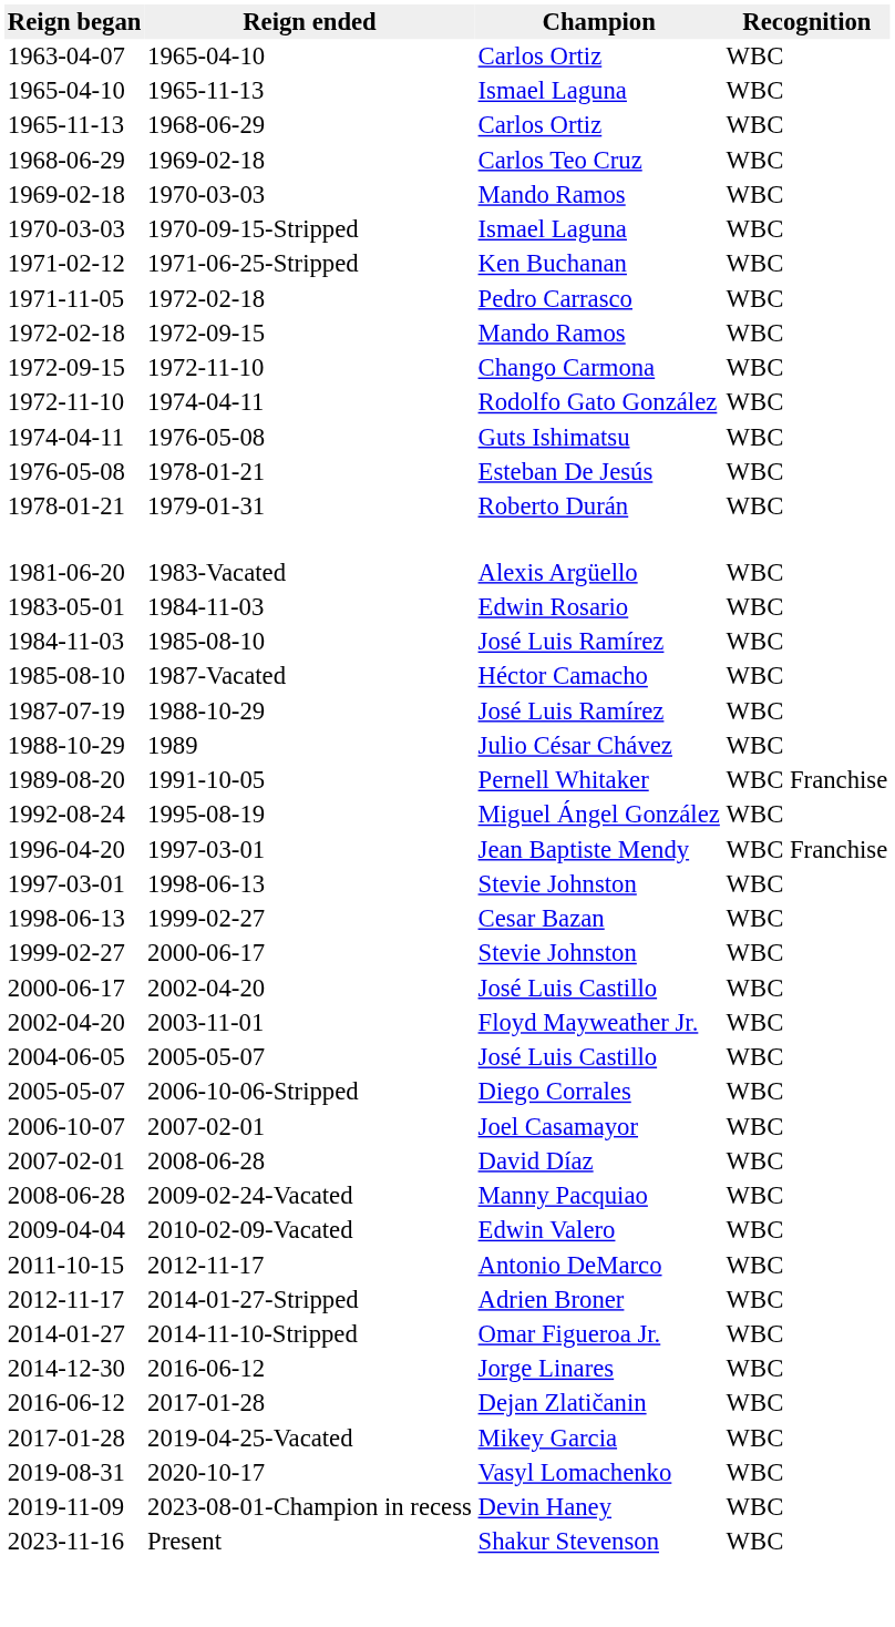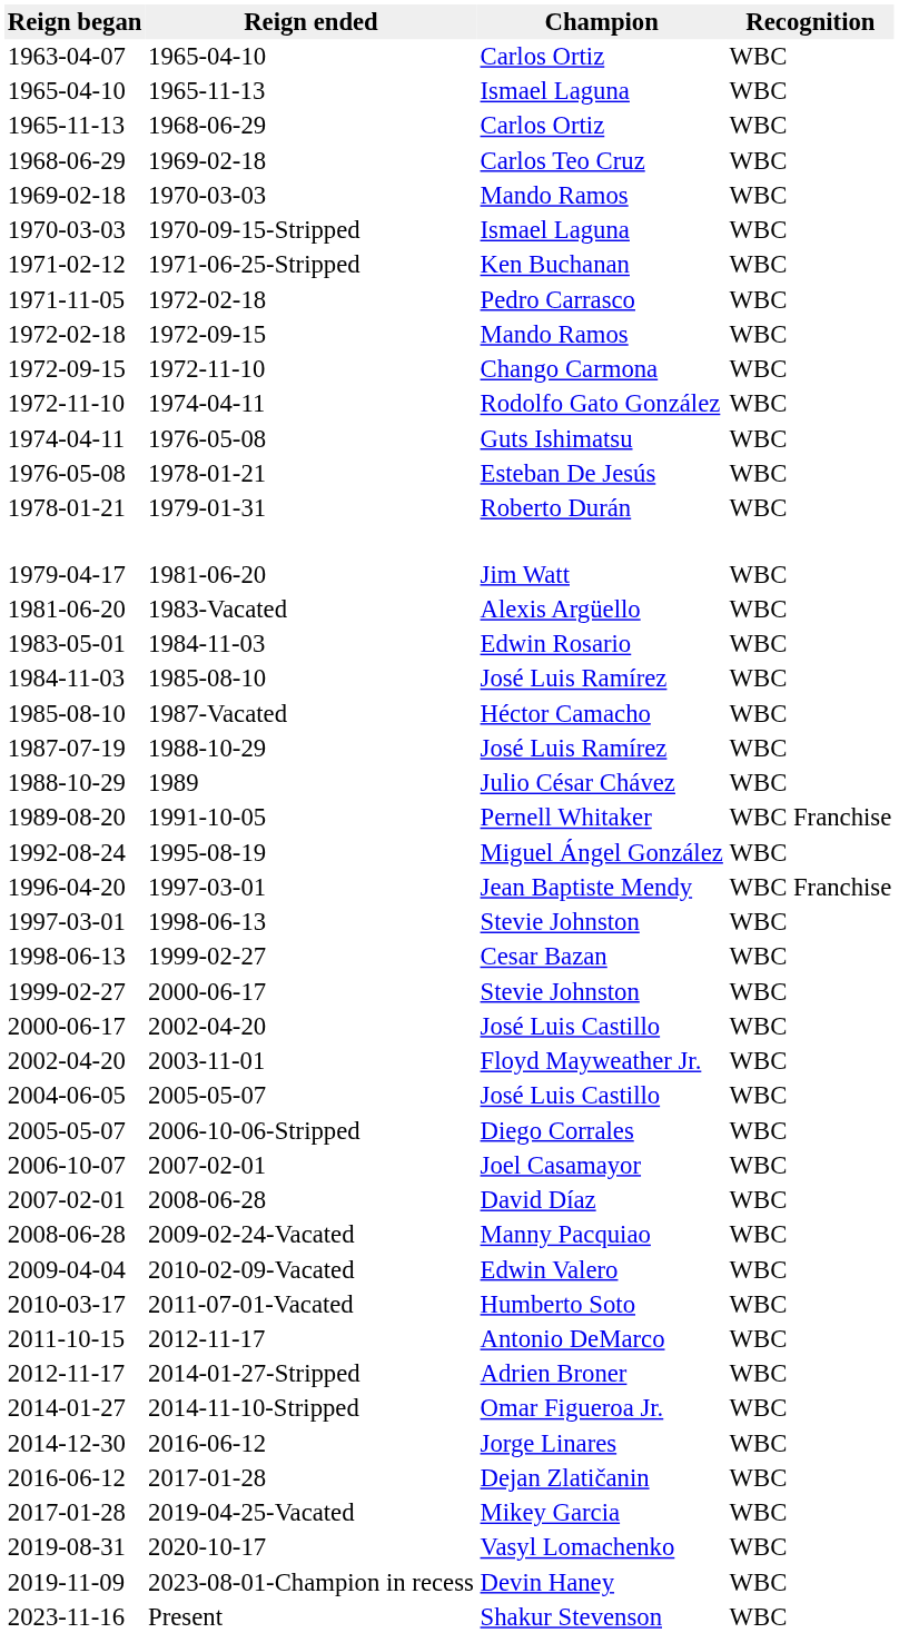 <table border="0" cellpadding="2" cellspacing="0">
 <tr style="background:#efefef;">
 <th>Reign began</th>
 <th>Reign ended</th>
 <th>Champion</th>
 <th>Recognition</th>
 </tr>
 <tr>
 <td>1963-04-07</td>
 <td>1965-04-10</td>
 <td> <a href='#'>Carlos Ortiz</a></td>
 <td>WBC</td>
 </tr>
 <tr>
 <td>1965-04-10</td>
 <td>1965-11-13</td>
 <td> <a href='#'>Ismael Laguna</a></td>
 <td>WBC</td>
 </tr>
 <tr>
 <td>1965-11-13</td>
 <td>1968-06-29</td>
 <td> <a href='#'>Carlos Ortiz</a></td>
 <td>WBC</td>
 </tr>
 <tr>
 <td>1968-06-29</td>
 <td>1969-02-18</td>
 <td> <a href='#'>Carlos Teo Cruz</a></td>
 <td>WBC</td>
 </tr>
 <tr>
 <td>1969-02-18</td>
 <td>1970-03-03</td>
 <td> <a href='#'>Mando Ramos</a></td>
 <td>WBC</td>
 </tr>
 <tr>
 <td>1970-03-03</td>
 <td>1970-09-15-Stripped</td>
 <td> <a href='#'>Ismael Laguna</a></td>
 <td>WBC</td>
 </tr>
 <tr>
 <td>1971-02-12</td>
 <td>1971-06-25-Stripped</td>
 <td> <a href='#'>Ken Buchanan</a></td>
 <td>WBC</td>
 </tr>
 <tr>
 <td>1971-11-05</td>
 <td>1972-02-18</td>
 <td> <a href='#'>Pedro Carrasco</a></td>
 <td>WBC</td>
 </tr>
 <tr>
 <td>1972-02-18</td>
 <td>1972-09-15</td>
 <td> <a href='#'>Mando Ramos</a></td>
 <td>WBC</td>
 </tr>
 <tr>
 <td>1972-09-15</td>
 <td>1972-11-10</td>
 <td> <a href='#'>Chango Carmona</a></td>
 <td>WBC</td>
 </tr>
 <tr>
 <td>1972-11-10</td>
 <td>1974-04-11</td>
 <td> <a href='#'>Rodolfo Gato González</a></td>
 <td>WBC</td>
 </tr>
 <tr>
 <td>1974-04-11</td>
 <td>1976-05-08</td>
 <td> <a href='#'>Guts Ishimatsu</a></td>
 <td>WBC</td>
 </tr>
 <tr>
 <td>1976-05-08</td>
 <td>1978-01-21</td>
 <td> <a href='#'>Esteban De Jesús</a></td>
 <td>WBC</td>
 </tr>
 <tr>
 <td>1978-01-21</td>
 <td>1979-01-31</td>
 <td> <a href='#'>Roberto Durán</a></td>
 <td>WBC</td>
 </tr>
 <tr>
 </tr>
 <tr>
 <td colspan="4" style="font-size: smaller;"><br></td>
+</tr>
+<tr>
+<td>1979-04-17</td>
+<td>1981-06-20</td>
+<td> <a href='#'>Jim Watt</a></td>
+<td>WBC</td>
 </tr>
 <tr>
 <td>1981-06-20</td>
 <td>1983-Vacated</td>
 <td> <a href='#'>Alexis Argüello</a></td>
 <td>WBC</td>
 </tr>
 <tr>
 <td>1983-05-01</td>
 <td>1984-11-03</td>
 <td> <a href='#'>Edwin Rosario</a></td>
 <td>WBC</td>
 </tr>
 <tr>
 <td>1984-11-03</td>
 <td>1985-08-10</td>
 <td> <a href='#'>José Luis Ramírez</a></td>
 <td>WBC</td>
 </tr>
 <tr>
 <td>1985-08-10</td>
 <td>1987-Vacated</td>
 <td> <a href='#'>Héctor Camacho</a></td>
 <td>WBC</td>
 </tr>
 <tr>
 <td>1987-07-19</td>
 <td>1988-10-29</td>
 <td> <a href='#'>José Luis Ramírez</a></td>
 <td>WBC</td>
 </tr>
 <tr>
 <td>1988-10-29</td>
 <td>1989</td>
 <td> <a href='#'>Julio César Chávez</a></td>
 <td>WBC</td>
 </tr>
 <tr>
 <td>1989-08-20</td>
 <td>1991-10-05</td>
 <td> <a href='#'>Pernell Whitaker</a></td>
 <td>WBC Franchise</td>
 </tr>
 <tr>
 <td>1992-08-24</td>
 <td>1995-08-19</td>
 <td> <a href='#'>Miguel Ángel González</a></td>
 <td>WBC</td>
 </tr>
 <tr>
 <td>1996-04-20</td>
 <td>1997-03-01</td>
 <td> <a href='#'>Jean Baptiste Mendy</a></td>
 <td>WBC Franchise</td>
 </tr>
 <tr>
 <td>1997-03-01</td>
 <td>1998-06-13</td>
 <td> <a href='#'>Stevie Johnston</a></td>
 <td>WBC</td>
 </tr>
 <tr>
 <td>1998-06-13</td>
 <td>1999-02-27</td>
 <td> <a href='#'>Cesar Bazan</a></td>
 <td>WBC</td>
 </tr>
 <tr>
 <td>1999-02-27</td>
 <td>2000-06-17</td>
 <td> <a href='#'>Stevie Johnston</a></td>
 <td>WBC</td>
 </tr>
 <tr>
 <td>2000-06-17</td>
 <td>2002-04-20</td>
 <td> <a href='#'>José Luis Castillo</a></td>
 <td>WBC</td>
 </tr>
 <tr>
 <td>2002-04-20</td>
 <td>2003-11-01</td>
 <td> <a href='#'>Floyd Mayweather Jr.</a></td>
 <td>WBC</td>
 </tr>
 <tr>
 <td>2004-06-05</td>
 <td>2005-05-07</td>
 <td> <a href='#'>José Luis Castillo</a></td>
 <td>WBC</td>
 </tr>
 <tr>
 <td>2005-05-07</td>
 <td>2006-10-06-Stripped</td>
 <td> <a href='#'>Diego Corrales</a></td>
 <td>WBC</td>
 </tr>
 <tr>
 <td>2006-10-07</td>
 <td>2007-02-01</td>
 <td> <a href='#'>Joel Casamayor</a></td>
 <td>WBC</td>
 </tr>
 <tr>
 <td>2007-02-01</td>
 <td>2008-06-28</td>
 <td> <a href='#'>David Díaz</a></td>
 <td>WBC</td>
 </tr>
 <tr>
 <td>2008-06-28</td>
 <td>2009-02-24-Vacated</td>
 <td> <a href='#'>Manny Pacquiao</a></td>
 <td>WBC</td>
 </tr>
 <tr>
 <td>2009-04-04</td>
 <td>2010-02-09-Vacated</td>
 <td> <a href='#'>Edwin Valero</a></td>
 <td>WBC</td>
 </tr>
 <tr>
+<td>2010-03-17</td>
+<td>2011-07-01-Vacated</td>
+<td> <a href='#'>Humberto Soto</a></td>
+<td>WBC</td>
+</tr>
+<tr>
 <td>2011-10-15</td>
 <td>2012-11-17</td>
 <td> <a href='#'>Antonio DeMarco</a></td>
 <td>WBC</td>
 </tr>
 <tr>
 <td>2012-11-17</td>
 <td>2014-01-27-Stripped</td>
 <td> <a href='#'>Adrien Broner</a></td>
 <td>WBC</td>
 </tr>
 <tr>
 <td>2014-01-27</td>
 <td>2014-11-10-Stripped</td>
 <td> <a href='#'>Omar Figueroa Jr.</a></td>
 <td>WBC</td>
 </tr>
 <tr>
 <td>2014-12-30</td>
 <td>2016-06-12</td>
 <td> <a href='#'>Jorge Linares</a></td>
 <td>WBC</td>
 </tr>
 <tr>
 <td>2016-06-12</td>
 <td>2017-01-28</td>
 <td> <a href='#'>Dejan Zlatičanin</a></td>
 <td>WBC</td>
 </tr>
 <tr>
 <td>2017-01-28</td>
 <td>2019-04-25-Vacated</td>
 <td> <a href='#'>Mikey Garcia</a></td>
 <td>WBC</td>
 </tr>
 <tr>
 <td>2019-08-31</td>
 <td>2020-10-17</td>
 <td> <a href='#'>Vasyl Lomachenko</a></td>
 <td>WBC</td>
 </tr>
 <tr>
 <td>2019-11-09</td>
 <td>2023-08-01-Champion in recess</td>
 <td> <a href='#'>Devin Haney</a></td>
 <td>WBC</td>
 </tr>
 <tr>
 <td>2023-11-16</td>
 <td>Present</td>
 <td> <a href='#'>Shakur Stevenson</a></td>
 <td>WBC</td>
 </tr>
 </table>
